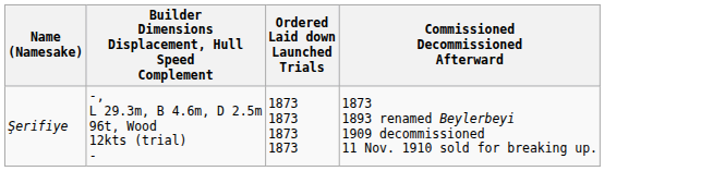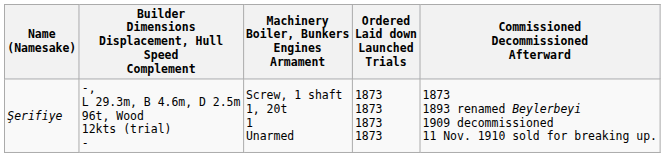 <table class="wikitable" style="font-size:90%;">
 <tr bgcolor="#e6e9ff">
 <th>Name<br>(Namesake)</th>
 <th>Builder<br>Dimensions<br>Displacement, Hull<br>Speed<br>Complement</th>
+<th>Machinery<br>Boiler, Bunkers<br>Engines<br>Armament</th>
 <th>Ordered<br>Laid down<br>Launched<br>Trials</th>
 <th>Commissioned<br>Decommissioned<br>Afterward</th>
 </tr>
 <tr ---->
 <td><em>Şerifiye</em></td>
 <td>-, <br>L 29.3m, B 4.6m, D 2.5m<br>96t, Wood<br>12kts (trial)<br>-</td>
+<td>Screw, 1 shaft<br>1, 20t<br>1<br>Unarmed</td>
 <td>1873<br>1873<br>1873<br>1873</td>
 <td>1873<br>1893 renamed <em>Beylerbeyi</em><br>1909 decommissioned<br>11 Nov. 1910 sold for breaking up.</td>
 </tr>
 </table>
